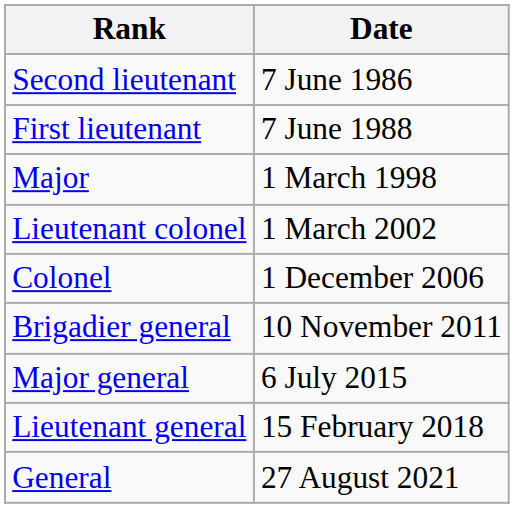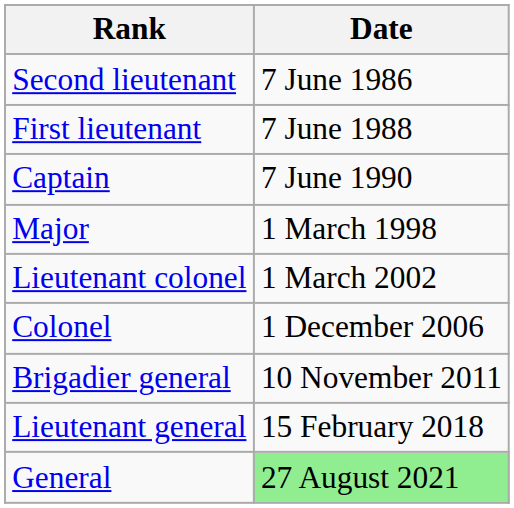 <table class="wikitable">
 <tr>
 <th>Rank</th>
 <th>Date</th>
 </tr>
 <tr>
 <td> <a href='#'>Second lieutenant</a></td>
 <td>7 June 1986</td>
 </tr>
 <tr>
 <td> <a href='#'>First lieutenant</a></td>
 <td>7 June 1988</td>
+</tr>
+<tr>
+<td> <a href='#'>Captain</a></td>
+<td>7 June 1990</td>
 </tr>
 <tr>
 <td> <a href='#'>Major</a></td>
 <td>1 March 1998</td>
 </tr>
 <tr>
 <td> <a href='#'>Lieutenant colonel</a></td>
 <td>1 March 2002</td>
 </tr>
 <tr>
 <td> <a href='#'>Colonel</a></td>
 <td>1 December 2006</td>
 </tr>
 <tr>
 <td> <a href='#'>Brigadier general</a></td>
 <td>10 November 2011</td>
 </tr>
 <tr>
-<td> <a href='#'>Major general</a></td>
-<td>6 July 2015</td>
-</tr>
-<tr>
 <td> <a href='#'>Lieutenant general</a></td>
 <td>15 February 2018</td>
 </tr>
 <tr>
 <td> <a href='#'>General</a></td>
-<td>27 August 2021</td>
+<td style="background: lightgreen;">27 August 2021</td>
 </tr>
 </table>
